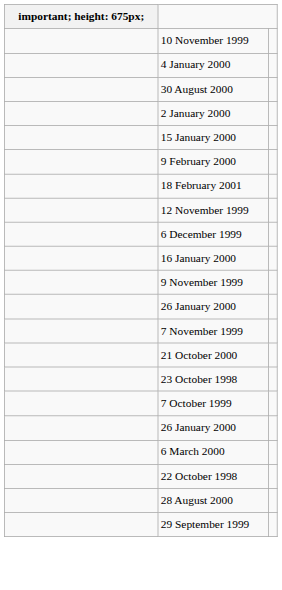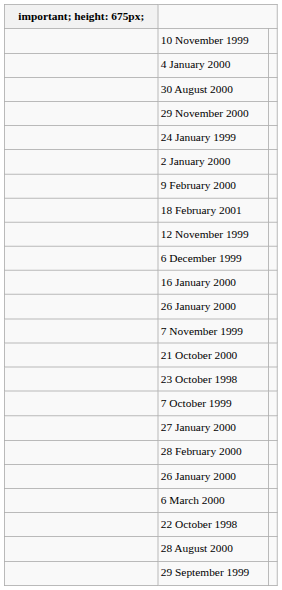 <table class="wikitable" style="font-size: 89%; float: left; width: 24em; margin-right: 1em; line-height: 1.65em">
 <tr>
 <th>important; height: 675px;</th>
 </tr>
 <tr>
 <td></td>
 <td>10 November 1999</td>
 <td><small></small></td>
 </tr>
 <tr>
 <td></td>
 <td>4 January 2000</td>
 <td><small></small></td>
 </tr>
 <tr>
 <td></td>
 <td>30 August 2000</td>
 <td><small></small></td>
 </tr>
 <tr>
 <td></td>
-<td>2 January 2000</td>
+<td>29 November 2000</td>
 <td><small></small></td>
 </tr>
 <tr>
 <td></td>
-<td>15 January 2000</td>
+<td>24 January 1999</td>
+<td><small></small></td>
+</tr>
+<tr>
+<td></td>
+<td>2 January 2000</td>
 <td><small></small></td>
 </tr>
 <tr>
 <td></td>
 <td>9 February 2000</td>
 <td><small></small></td>
 </tr>
 <tr>
 <td></td>
 <td>18 February 2001</td>
 <td><small></small></td>
 </tr>
 <tr>
 <td></td>
 <td>12 November 1999</td>
 <td><small></small></td>
 </tr>
 <tr>
 <td></td>
 <td>6 December 1999</td>
 <td><small></small></td>
 </tr>
 <tr>
 <td></td>
 <td>16 January 2000</td>
 <td><small></small></td>
 </tr>
 <tr>
 <td></td>
-<td>9 November 1999</td>
-<td><small></small></td>
-</tr>
-<tr>
-<td></td>
 <td>26 January 2000</td>
 <td><small></small></td>
 </tr>
 <tr>
 <td></td>
 <td>7 November 1999</td>
 <td><small></small></td>
 </tr>
 <tr>
 <td></td>
 <td>21 October 2000</td>
 <td><small></small></td>
 </tr>
 <tr>
 <td></td>
 <td>23 October 1998</td>
 <td><small></small></td>
 </tr>
 <tr>
 <td></td>
 <td>7 October 1999</td>
 <td><small></small> </td>
+</tr>
+<tr>
+<td></td>
+<td>27 January 2000</td>
+<td><small></small></td>
+</tr>
+<tr>
+<td></td>
+<td>28 February 2000</td>
+<td><small></small></td>
 </tr>
 <tr>
 <td></td>
 <td>26 January 2000</td>
 <td><small></small></td>
 </tr>
 <tr>
 <td></td>
 <td>6 March 2000</td>
 <td><small></small></td>
 </tr>
 <tr>
 <td></td>
 <td>22 October 1998</td>
 <td><small></small></td>
 </tr>
 <tr>
 <td></td>
 <td>28 August 2000</td>
 <td><small></small></td>
 </tr>
 <tr>
 <td></td>
 <td>29 September 1999</td>
 <td><small></small></td>
 </tr>
 </table>
